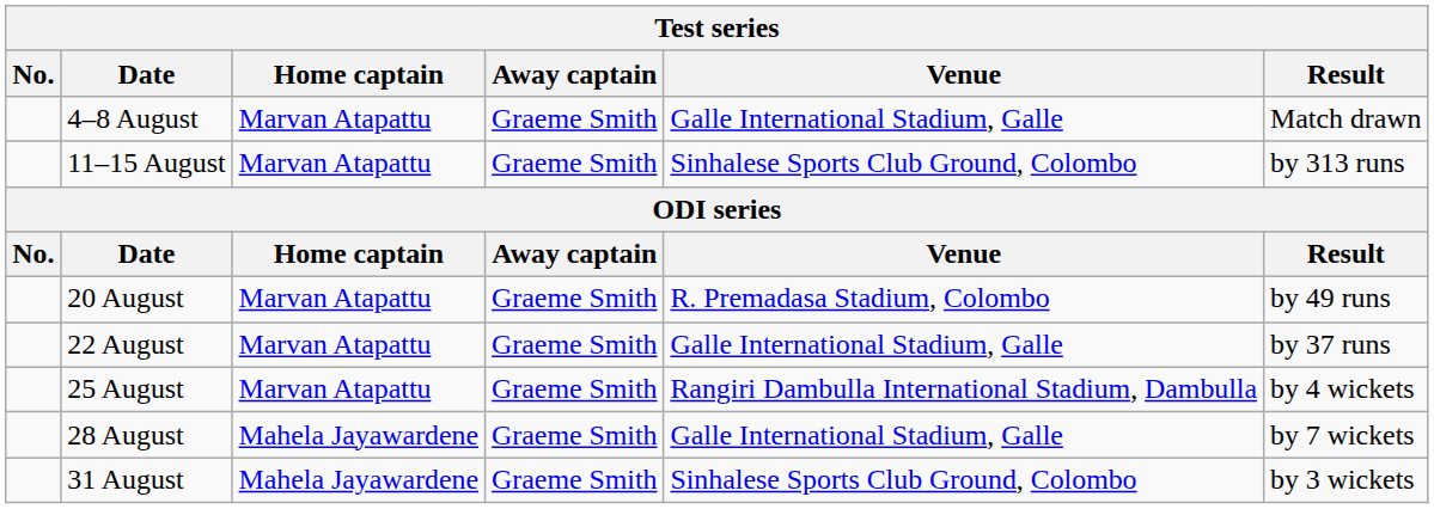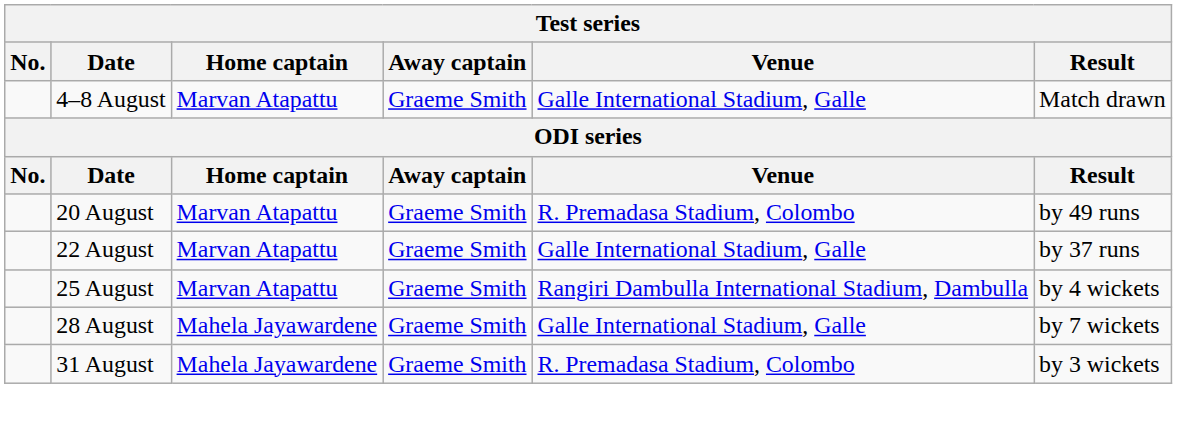 <table class="wikitable">
 <tr>
 <th colspan="6">Test series</th>
 </tr>
 <tr>
 <th>No.</th>
 <th>Date</th>
 <th>Home captain</th>
 <th>Away captain</th>
 <th>Venue</th>
 <th>Result</th>
 </tr>
 <tr>
 <td></td>
 <td>4–8 August</td>
 <td><a href='#'>Marvan Atapattu</a></td>
 <td><a href='#'>Graeme Smith</a></td>
 <td><a href='#'>Galle International Stadium</a>, <a href='#'>Galle</a></td>
 <td>Match drawn</td>
-</tr>
-<tr>
-<td></td>
-<td>11–15 August</td>
-<td><a href='#'>Marvan Atapattu</a></td>
-<td><a href='#'>Graeme Smith</a></td>
-<td><a href='#'>Sinhalese Sports Club Ground</a>, <a href='#'>Colombo</a></td>
-<td> by 313 runs</td>
 </tr>
 <tr>
 <th colspan="6">ODI series</th>
 </tr>
 <tr>
 <th>No.</th>
 <th>Date</th>
 <th>Home captain</th>
 <th>Away captain</th>
 <th>Venue</th>
 <th>Result</th>
 </tr>
 <tr>
 <td></td>
 <td>20 August</td>
 <td><a href='#'>Marvan Atapattu</a></td>
 <td><a href='#'>Graeme Smith</a></td>
 <td><a href='#'>R. Premadasa Stadium</a>, <a href='#'>Colombo</a></td>
 <td> by 49 runs</td>
 </tr>
 <tr>
 <td></td>
 <td>22 August</td>
 <td><a href='#'>Marvan Atapattu</a></td>
 <td><a href='#'>Graeme Smith</a></td>
 <td><a href='#'>Galle International Stadium</a>, <a href='#'>Galle</a></td>
 <td> by 37 runs</td>
 </tr>
 <tr>
 <td></td>
 <td>25 August</td>
 <td><a href='#'>Marvan Atapattu</a></td>
 <td><a href='#'>Graeme Smith</a></td>
 <td><a href='#'>Rangiri Dambulla International Stadium</a>, <a href='#'>Dambulla</a></td>
 <td> by 4 wickets</td>
 </tr>
 <tr>
 <td></td>
 <td>28 August</td>
 <td><a href='#'>Mahela Jayawardene</a></td>
 <td><a href='#'>Graeme Smith</a></td>
 <td><a href='#'>Galle International Stadium</a>, <a href='#'>Galle</a></td>
 <td> by 7 wickets</td>
 </tr>
 <tr>
 <td></td>
 <td>31 August</td>
 <td><a href='#'>Mahela Jayawardene</a></td>
 <td><a href='#'>Graeme Smith</a></td>
-<td><a href='#'>Sinhalese Sports Club Ground</a>, <a href='#'>Colombo</a></td>
+<td><a href='#'>R. Premadasa Stadium</a>, <a href='#'>Colombo</a></td>
 <td> by 3 wickets</td>
 </tr>
 </table>
